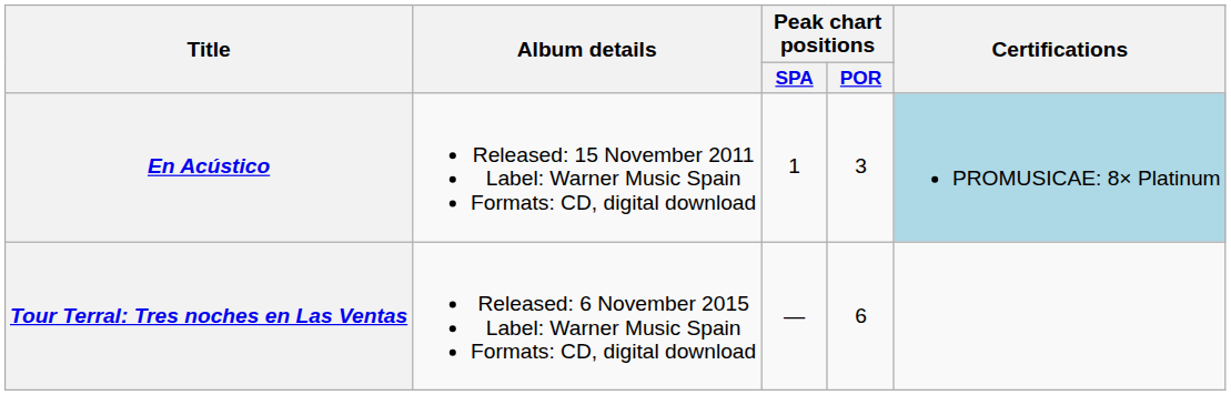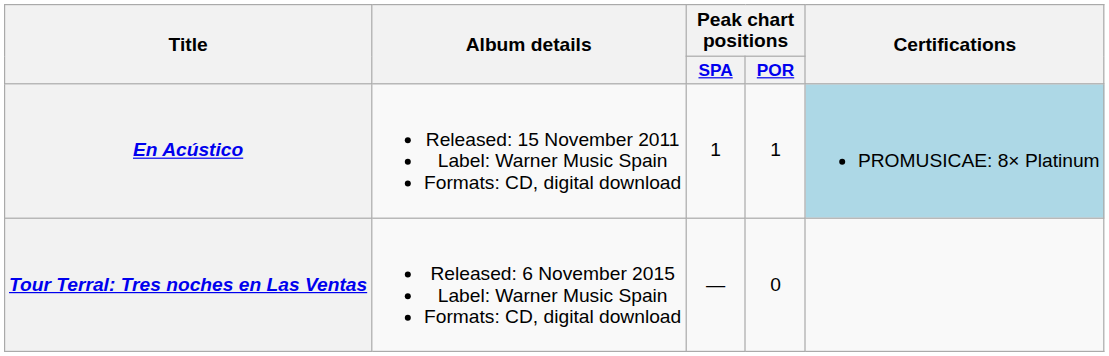 <table class="wikitable plainrowheaders" style="text-align:center;">
 <tr>
 <th scope="col" rowspan="2">Title</th>
 <th scope="col" rowspan="2">Album details</th>
 <th scope="col" colspan="2">Peak chart positions</th>
 <th scope="col" rowspan="2">Certifications</th>
 </tr>
 <tr>
 <th scope="col" style="width:3em;font-size:90%;"><a href='#'>SPA</a><br></th>
 <th scope="col" style="width:3em;font-size:90%;"><a href='#'>POR</a><br></th>
 </tr>
 <tr>
 <th scope="row"><em><a href='#'>En Acústico</a></em></th>
 <td><br><ul><li>Released: 15 November 2011</li><li>Label: Warner Music Spain</li><li>Formats: CD, digital download</li></ul></td>
 <td>1</td>
-<td>3</td>
+<td>1</td>
 <td style="background: lightblue;"><br><ul><li>PROMUSICAE: 8× Platinum</li></ul></td>
 </tr>
 <tr>
 <th scope="row"><em><a href='#'>Tour Terral: Tres noches en Las Ventas</a></em></th>
 <td><br><ul><li>Released: 6 November 2015</li><li>Label: Warner Music Spain</li><li>Formats: CD, digital download</li></ul></td>
 <td>—</td>
-<td>6</td>
+<td>0</td>
 <td></td>
 </tr>
 </table>
